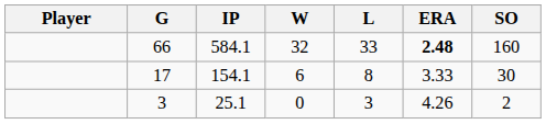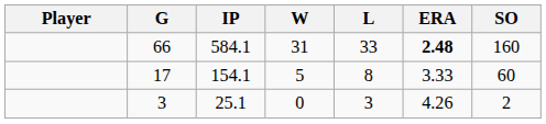 <table class="wikitable sortable">
 <tr>
 <th bgcolor="#DDDDFF" width="16%">Player</th>
 <th bgcolor="#DDDDFF" width="9%">G</th>
 <th bgcolor="#DDDDFF" width="9%">IP</th>
 <th bgcolor="#DDDDFF" width="9%">W</th>
 <th bgcolor="#DDDDFF" width="9%">L</th>
 <th bgcolor="#DDDDFF" width="9%">ERA</th>
 <th bgcolor="#DDDDFF" width="9%">SO</th>
 </tr>
 <tr align="center">
 <td></td>
 <td>66</td>
 <td>584.1</td>
-<td>32</td>
+<td>31</td>
 <td>33</td>
 <td><strong>2.48</strong></td>
 <td>160</td>
 </tr>
 <tr align="center">
 <td></td>
 <td>17</td>
 <td>154.1</td>
-<td>6</td>
+<td>5</td>
 <td>8</td>
 <td>3.33</td>
-<td>30</td>
+<td>60</td>
 </tr>
 <tr align="center">
 <td></td>
 <td>3</td>
 <td>25.1</td>
 <td>0</td>
 <td>3</td>
 <td>4.26</td>
 <td>2</td>
 </tr>
 </table>
